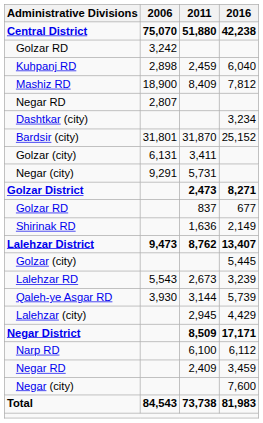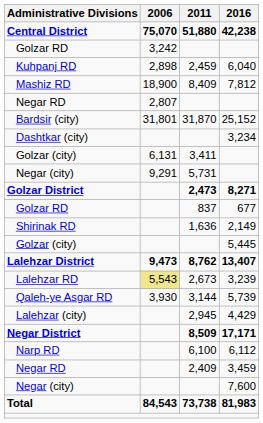 <table class="wikitable">
 <tr>
 <th>Administrative Divisions</th>
 <th>2006</th>
 <th>2011</th>
 <th>2016</th>
 </tr>
 <tr>
 <td><strong><a href='#'>Central District</a></strong></td>
 <td style="text-align: right;"><strong>75,070</strong></td>
 <td style="text-align: right;"><strong>51,880</strong></td>
 <td style="text-align: right;"><strong>42,238</strong></td>
 </tr>
 <tr>
 <td style="padding-left: 1em;">Golzar RD</td>
 <td style="text-align: right;">3,242</td>
 <td style="text-align: right;"></td>
 <td style="text-align: right;"></td>
 </tr>
 <tr>
 <td style="padding-left: 1em;"><a href='#'>Kuhpanj RD</a></td>
 <td style="text-align: right;">2,898</td>
 <td style="text-align: right;">2,459</td>
 <td style="text-align: right;">6,040</td>
 </tr>
 <tr>
 <td style="padding-left: 1em;"><a href='#'>Mashiz RD</a></td>
 <td style="text-align: right;">18,900</td>
 <td style="text-align: right;">8,409</td>
 <td style="text-align: right;">7,812</td>
 </tr>
 <tr>
 <td style="padding-left: 1em;">Negar RD</td>
 <td style="text-align: right;">2,807</td>
 <td style="text-align: right;"></td>
 <td style="text-align: right;"></td>
 </tr>
 <tr>
+<td style="padding-left: 1em;"><a href='#'>Bardsir</a> (city)</td>
+<td style="text-align: right;">31,801</td>
+<td style="text-align: right;">31,870</td>
+<td style="text-align: right;">25,152</td>
+</tr>
+<tr>
 <td style="padding-left: 1em;"><a href='#'>Dashtkar</a> (city)</td>
 <td style="text-align: right;"></td>
 <td style="text-align: right;"></td>
 <td style="text-align: right;">3,234</td>
-</tr>
-<tr>
-<td style="padding-left: 1em;"><a href='#'>Bardsir</a> (city)</td>
-<td style="text-align: right;">31,801</td>
-<td style="text-align: right;">31,870</td>
-<td style="text-align: right;">25,152</td>
 </tr>
 <tr>
 <td style="padding-left: 1em;">Golzar (city)</td>
 <td style="text-align: right;">6,131</td>
 <td style="text-align: right;">3,411</td>
 <td style="text-align: right;"></td>
 </tr>
 <tr>
 <td style="padding-left: 1em;">Negar (city)</td>
 <td style="text-align: right;">9,291</td>
 <td style="text-align: right;">5,731</td>
 <td style="text-align: right;"></td>
 </tr>
 <tr>
 <td><strong><a href='#'>Golzar District</a></strong></td>
 <td style="text-align: right;"></td>
 <td style="text-align: right;"><strong>2,473</strong></td>
 <td style="text-align: right;"><strong>8,271</strong></td>
 </tr>
 <tr>
 <td style="padding-left: 1em;"><a href='#'>Golzar RD</a></td>
 <td style="text-align: right;"></td>
 <td style="text-align: right;">837</td>
 <td style="text-align: right;">677</td>
 </tr>
 <tr>
 <td style="padding-left: 1em;"><a href='#'>Shirinak RD</a></td>
 <td style="text-align: right;"></td>
 <td style="text-align: right;">1,636</td>
 <td style="text-align: right;">2,149</td>
 </tr>
 <tr>
+<td style="padding-left: 1em;"><a href='#'>Golzar</a> (city)</td>
+<td style="text-align: right;"></td>
+<td style="text-align: right;"></td>
+<td style="text-align: right;">5,445</td>
+</tr>
+<tr>
 <td><strong><a href='#'>Lalehzar District</a></strong></td>
 <td style="text-align: right;"><strong>9,473</strong></td>
 <td style="text-align: right;"><strong>8,762</strong></td>
 <td style="text-align: right;"><strong>13,407</strong></td>
 </tr>
 <tr>
-<td style="padding-left: 1em;"><a href='#'>Golzar</a> (city)</td>
-<td style="text-align: right;"></td>
-<td style="text-align: right;"></td>
-<td style="text-align: right;">5,445</td>
-</tr>
-<tr>
 <td style="padding-left: 1em;"><a href='#'>Lalehzar RD</a></td>
-<td style="text-align: right;">5,543</td>
+<td style="background: khaki; text-align: right;">5,543</td>
 <td style="text-align: right;">2,673</td>
 <td style="text-align: right;">3,239</td>
 </tr>
 <tr>
 <td style="padding-left: 1em;"><a href='#'>Qaleh-ye Asgar RD</a></td>
 <td style="text-align: right;">3,930</td>
 <td style="text-align: right;">3,144</td>
 <td style="text-align: right;">5,739</td>
 </tr>
 <tr>
 <td style="padding-left: 1em;"><a href='#'>Lalehzar</a> (city)</td>
 <td style="text-align: right;"></td>
 <td style="text-align: right;">2,945</td>
 <td style="text-align: right;">4,429</td>
 </tr>
 <tr>
 <td><strong><a href='#'>Negar District</a></strong></td>
 <td style="text-align: right;"></td>
 <td style="text-align: right;"><strong>8,509</strong></td>
 <td style="text-align: right;"><strong>17,171</strong></td>
 </tr>
 <tr>
 <td style="padding-left: 1em;"><a href='#'>Narp RD</a></td>
 <td style="text-align: right;"></td>
 <td style="text-align: right;">6,100</td>
 <td style="text-align: right;">6,112</td>
 </tr>
 <tr>
 <td style="padding-left: 1em;"><a href='#'>Negar RD</a></td>
 <td style="text-align: right;"></td>
 <td style="text-align: right;">2,409</td>
 <td style="text-align: right;">3,459</td>
 </tr>
 <tr>
 <td style="padding-left: 1em;"><a href='#'>Negar</a> (city)</td>
 <td style="text-align: right;"></td>
 <td style="text-align: right;"></td>
 <td style="text-align: right;">7,600</td>
 </tr>
 <tr>
 <td><strong>Total</strong></td>
 <td style="text-align: right;"><strong>84,543</strong></td>
 <td style="text-align: right;"><strong>73,738</strong></td>
 <td style="text-align: right;"><strong>81,983</strong></td>
 </tr>
 <tr>
 <td colspan=4></td>
 </tr>
 </table>
